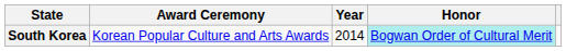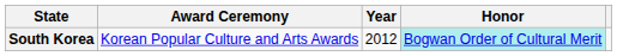 <table class="wikitable plainrowheaders sortable" style="margin-right: 0;">
 <tr>
 <th scope="col">State</th>
 <th scope="col">Award Ceremony</th>
 <th scope="col">Year</th>
 <th scope="col">Honor</th>
 <th class="unsortable" scope="col"></th>
 </tr>
 <tr>
 <th scope="row" rowspan="1">South Korea</th>
 <td rowspan="2"><a href='#'>Korean Popular Culture and Arts Awards</a></td>
-<td style="text-align:center">2014</td>
+<td style="text-align:center">2012</td>
 <td style="background: paleturquoise;"><a href='#'>Bogwan Order of Cultural Merit</a></td>
 <td style="text-align:center"></td>
 </tr>
 </table>
